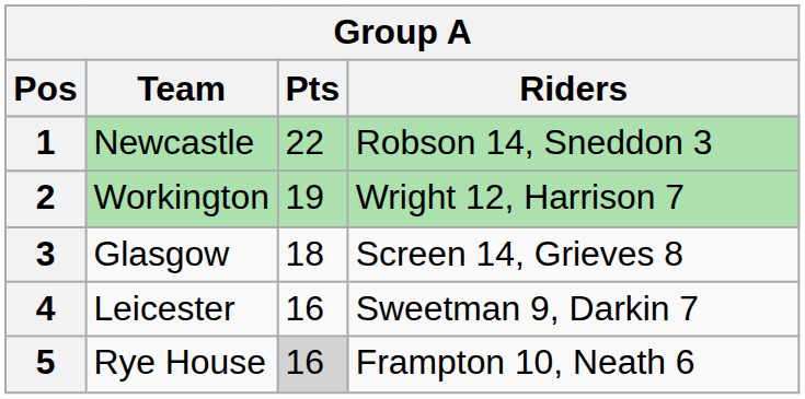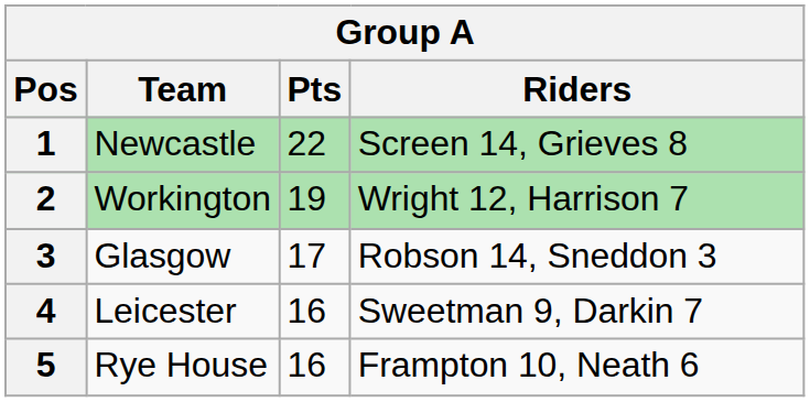 <table class="wikitable">
 <tr>
 <th colspan="4">Group A</th>
 </tr>
 <tr>
 <th width=20>Pos</th>
 <th width=80>Team</th>
 <th width=20>Pts</th>
 <th width=200>Riders</th>
 </tr>
 <tr style="background:#ACE1AF;">
 <th>1</th>
 <td>Newcastle</td>
 <td>22</td>
-<td>Robson 14, Sneddon 3</td>
+<td>Screen 14, Grieves 8</td>
 </tr>
 <tr style="background:#ACE1AF;">
 <th>2</th>
 <td>Workington</td>
 <td>19</td>
 <td>Wright 12, Harrison 7</td>
 </tr>
 <tr>
 <th>3</th>
 <td>Glasgow</td>
-<td>18</td>
-<td>Screen 14, Grieves 8</td>
+<td>17</td>
+<td>Robson 14, Sneddon 3</td>
 </tr>
 <tr>
 <th>4</th>
 <td>Leicester</td>
 <td>16</td>
 <td>Sweetman 9, Darkin 7</td>
 </tr>
 <tr>
 <th>5</th>
 <td>Rye House</td>
-<td style="background: lightgrey;">16</td>
+<td>16</td>
 <td>Frampton 10, Neath 6</td>
 </tr>
 </table>
